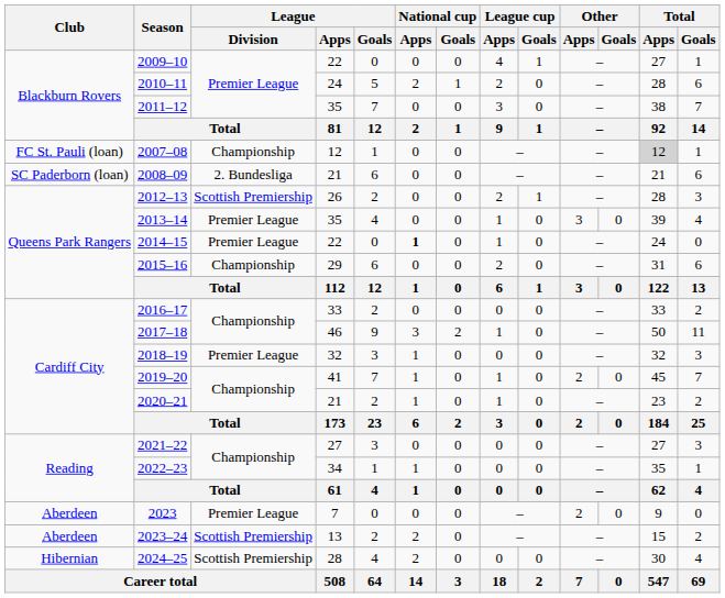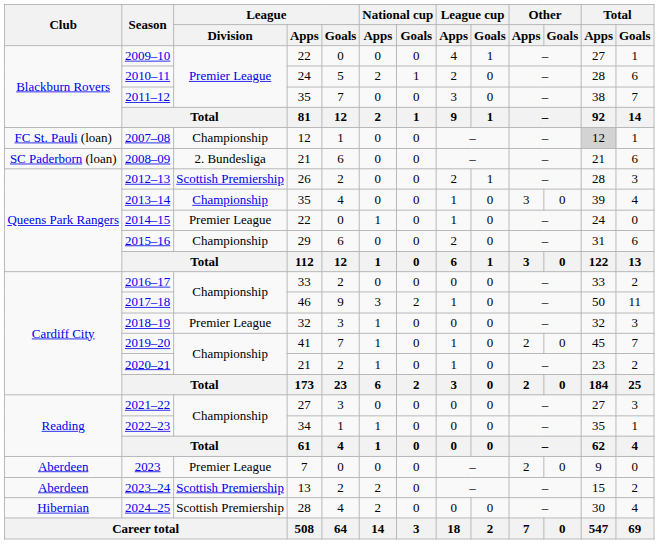 <table class="wikitable" style="text-align:center">
 <tr>
 <th rowspan="2">Club</th>
 <th rowspan="2">Season</th>
 <th colspan="3">League</th>
 <th colspan="2">National cup</th>
 <th colspan="2">League cup</th>
 <th colspan="2">Other</th>
 <th colspan="2">Total</th>
 </tr>
 <tr>
 <th>Division</th>
 <th>Apps</th>
 <th>Goals</th>
 <th>Apps</th>
 <th>Goals</th>
 <th>Apps</th>
 <th>Goals</th>
 <th>Apps</th>
 <th>Goals</th>
 <th>Apps</th>
 <th>Goals</th>
 </tr>
 <tr>
 <td rowspan="4"><a href='#'>Blackburn Rovers</a></td>
 <td><a href='#'>2009–10</a></td>
 <td rowspan="3"><a href='#'>Premier League</a></td>
 <td>22</td>
 <td>0</td>
 <td>0</td>
 <td>0</td>
 <td>4</td>
 <td>1</td>
 <td colspan="2">–</td>
 <td>27</td>
 <td>1</td>
 </tr>
 <tr>
 <td><a href='#'>2010–11</a></td>
 <td>24</td>
 <td>5</td>
 <td>2</td>
 <td>1</td>
 <td>2</td>
 <td>0</td>
 <td colspan="2">–</td>
 <td>28</td>
 <td>6</td>
 </tr>
 <tr>
 <td><a href='#'>2011–12</a></td>
 <td>35</td>
 <td>7</td>
 <td>0</td>
 <td>0</td>
 <td>3</td>
 <td>0</td>
 <td colspan="2">–</td>
 <td>38</td>
 <td>7</td>
 </tr>
 <tr>
 <th colspan="2">Total</th>
 <th>81</th>
 <th>12</th>
 <th>2</th>
 <th>1</th>
 <th>9</th>
 <th>1</th>
 <th colspan="2">–</th>
 <th>92</th>
 <th>14</th>
 </tr>
 <tr>
 <td><a href='#'>FC St. Pauli</a> (loan)</td>
 <td><a href='#'>2007–08</a></td>
 <td>Championship</td>
 <td>12</td>
 <td>1</td>
 <td>0</td>
 <td>0</td>
 <td colspan="2">–</td>
 <td colspan="2">–</td>
 <td style="background: lightgrey;">12</td>
 <td>1</td>
 </tr>
 <tr>
 <td><a href='#'>SC Paderborn</a> (loan)</td>
 <td><a href='#'>2008–09</a></td>
 <td>2. Bundesliga</td>
 <td>21</td>
 <td>6</td>
 <td>0</td>
 <td>0</td>
 <td colspan="2">–</td>
 <td colspan="2">–</td>
 <td>21</td>
 <td>6</td>
 </tr>
 <tr>
 <td rowspan=5><a href='#'>Queens Park Rangers</a></td>
 <td><a href='#'>2012–13</a></td>
 <td><a href='#'>Scottish Premiership</a></td>
 <td>26</td>
 <td>2</td>
 <td>0</td>
 <td>0</td>
 <td>2</td>
 <td>1</td>
 <td colspan="2">–</td>
 <td>28</td>
 <td>3</td>
 </tr>
 <tr>
 <td><a href='#'>2013–14</a></td>
-<td>Premier League</td>
+<td><a href='#'>Championship</a></td>
 <td>35</td>
 <td>4</td>
 <td>0</td>
 <td>0</td>
 <td>1</td>
 <td>0</td>
 <td>3</td>
 <td>0</td>
 <td>39</td>
 <td>4</td>
 </tr>
 <tr>
 <td><a href='#'>2014–15</a></td>
 <td>Premier League</td>
 <td>22</td>
 <td>0</td>
-<td><strong>1</strong></td>
+<td>1</td>
 <td>0</td>
 <td>1</td>
 <td>0</td>
 <td colspan="2">–</td>
 <td>24</td>
 <td>0</td>
 </tr>
 <tr>
 <td><a href='#'>2015–16</a></td>
 <td>Championship</td>
 <td>29</td>
 <td>6</td>
 <td>0</td>
 <td>0</td>
 <td>2</td>
 <td>0</td>
 <td colspan="2">–</td>
 <td>31</td>
 <td>6</td>
 </tr>
 <tr>
 <th colspan="2">Total</th>
 <th>112</th>
 <th>12</th>
 <th>1</th>
 <th>0</th>
 <th>6</th>
 <th>1</th>
 <th>3</th>
 <th>0</th>
 <th>122</th>
 <th>13</th>
 </tr>
 <tr>
 <td rowspan="6"><a href='#'>Cardiff City</a></td>
 <td><a href='#'>2016–17</a></td>
 <td rowspan="2">Championship</td>
 <td>33</td>
 <td>2</td>
 <td>0</td>
 <td>0</td>
 <td>0</td>
 <td>0</td>
 <td colspan="2">–</td>
 <td>33</td>
 <td>2</td>
 </tr>
 <tr>
 <td><a href='#'>2017–18</a></td>
 <td>46</td>
 <td>9</td>
 <td>3</td>
 <td>2</td>
 <td>1</td>
 <td>0</td>
 <td colspan="2">–</td>
 <td>50</td>
 <td>11</td>
 </tr>
 <tr>
 <td><a href='#'>2018–19</a></td>
 <td>Premier League</td>
 <td>32</td>
 <td>3</td>
 <td>1</td>
 <td>0</td>
 <td>0</td>
 <td>0</td>
 <td colspan="2">–</td>
 <td>32</td>
 <td>3</td>
 </tr>
 <tr>
 <td><a href='#'>2019–20</a></td>
 <td rowspan="2">Championship</td>
 <td>41</td>
 <td>7</td>
 <td>1</td>
 <td>0</td>
 <td>1</td>
 <td>0</td>
 <td>2</td>
 <td>0</td>
 <td>45</td>
 <td>7</td>
 </tr>
 <tr>
 <td><a href='#'>2020–21</a></td>
 <td>21</td>
 <td>2</td>
 <td>1</td>
 <td>0</td>
 <td>1</td>
 <td>0</td>
 <td colspan="2">–</td>
 <td>23</td>
 <td>2</td>
 </tr>
 <tr>
 <th colspan=2>Total</th>
 <th>173</th>
 <th>23</th>
 <th>6</th>
 <th>2</th>
 <th>3</th>
 <th>0</th>
 <th>2</th>
 <th>0</th>
 <th>184</th>
 <th>25</th>
 </tr>
 <tr>
 <td rowspan="3"><a href='#'>Reading</a></td>
 <td><a href='#'>2021–22</a></td>
 <td rowspan="2">Championship</td>
 <td>27</td>
 <td>3</td>
 <td>0</td>
 <td>0</td>
 <td>0</td>
 <td>0</td>
 <td colspan="2">–</td>
 <td>27</td>
 <td>3</td>
 </tr>
 <tr>
 <td><a href='#'>2022–23</a></td>
 <td>34</td>
 <td>1</td>
 <td>1</td>
 <td>0</td>
 <td>0</td>
 <td>0</td>
 <td colspan="2">–</td>
 <td>35</td>
 <td>1</td>
 </tr>
 <tr>
 <th colspan=2>Total</th>
 <th>61</th>
 <th>4</th>
 <th>1</th>
 <th>0</th>
 <th>0</th>
 <th>0</th>
 <th colspan="2">–</th>
 <th>62</th>
 <th>4</th>
 </tr>
 <tr>
 <td><a href='#'>Aberdeen</a></td>
 <td><a href='#'>2023</a></td>
 <td>Premier League</td>
 <td>7</td>
 <td>0</td>
 <td>0</td>
 <td>0</td>
 <td colspan="2">–</td>
 <td>2</td>
 <td>0</td>
 <td>9</td>
 <td>0</td>
 </tr>
 <tr>
 <td><a href='#'>Aberdeen</a></td>
 <td><a href='#'>2023–24</a></td>
 <td><a href='#'>Scottish Premiership</a></td>
 <td>13</td>
 <td>2</td>
 <td>2</td>
 <td>0</td>
 <td colspan="2">–</td>
 <td colspan="2">–</td>
 <td>15</td>
 <td>2</td>
 </tr>
 <tr>
 <td><a href='#'>Hibernian</a></td>
 <td><a href='#'>2024–25</a></td>
 <td>Scottish Premiership</td>
 <td>28</td>
 <td>4</td>
 <td>2</td>
 <td>0</td>
 <td>0</td>
 <td>0</td>
 <td colspan="2">–</td>
 <td>30</td>
 <td>4</td>
 </tr>
 <tr>
 <th colspan="3">Career total</th>
 <th>508</th>
 <th>64</th>
 <th>14</th>
 <th>3</th>
 <th>18</th>
 <th>2</th>
 <th>7</th>
 <th>0</th>
 <th>547</th>
 <th>69</th>
 </tr>
 </table>
